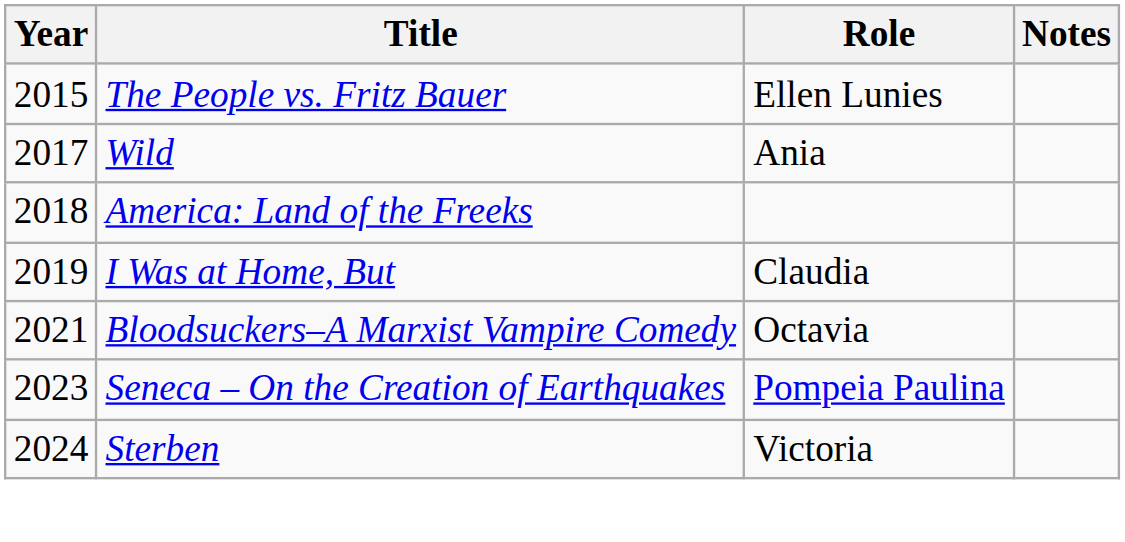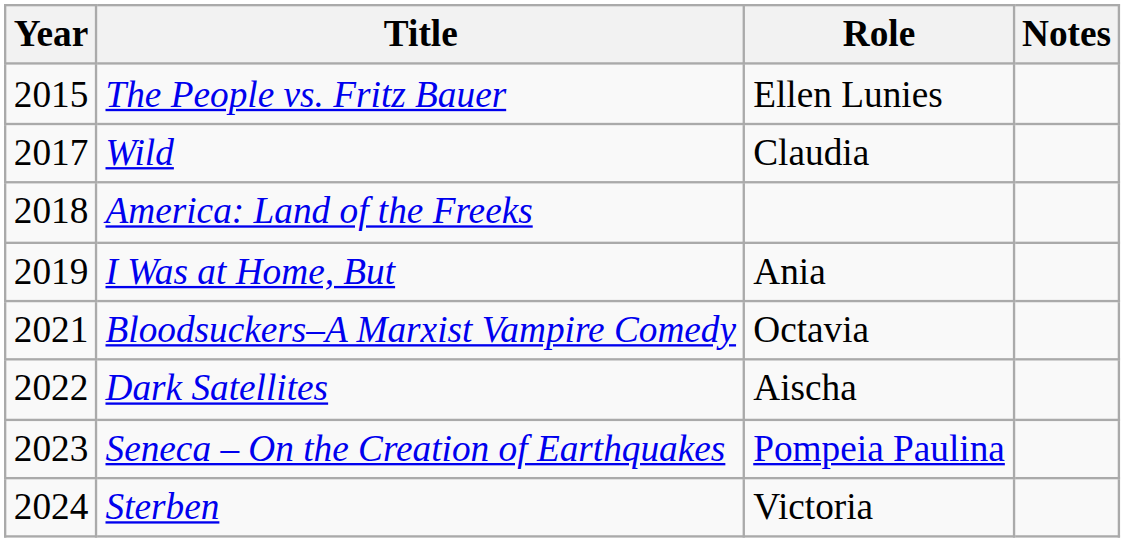 <table class="wikitable sortable">
 <tr>
 <th>Year</th>
 <th>Title</th>
 <th>Role</th>
 <th class="unsortable">Notes</th>
 </tr>
 <tr>
 <td>2015</td>
 <td><em><a href='#'>The People vs. Fritz Bauer</a></em></td>
 <td>Ellen Lunies</td>
 <td></td>
 </tr>
 <tr>
 <td>2017</td>
 <td><em><a href='#'>Wild</a></em></td>
-<td>Ania</td>
+<td>Claudia</td>
 <td></td>
 </tr>
 <tr>
 <td>2018</td>
 <td><em><a href='#'>America: Land of the Freeks</a></em></td>
 <td></td>
 <td></td>
 </tr>
 <tr>
 <td>2019</td>
 <td><em><a href='#'>I Was at Home, But</a></em></td>
-<td>Claudia</td>
+<td>Ania</td>
 <td></td>
 </tr>
 <tr>
 <td>2021</td>
 <td><em><a href='#'>Bloodsuckers–A Marxist Vampire Comedy</a></em></td>
 <td>Octavia</td>
+<td></td>
+</tr>
+<tr>
+<td>2022</td>
+<td><em><a href='#'>Dark Satellites</a></em></td>
+<td>Aischa</td>
 <td></td>
 </tr>
 <tr>
 <td>2023</td>
 <td><em><a href='#'>Seneca – On the Creation of Earthquakes</a></em></td>
 <td><a href='#'>Pompeia Paulina</a></td>
 <td></td>
 </tr>
 <tr>
 <td>2024</td>
 <td><em><a href='#'>Sterben</a></em></td>
 <td>Victoria</td>
 <td></td>
 </tr>
 </table>
